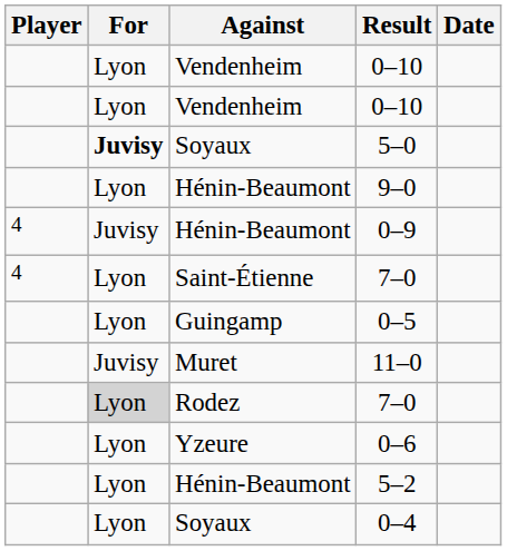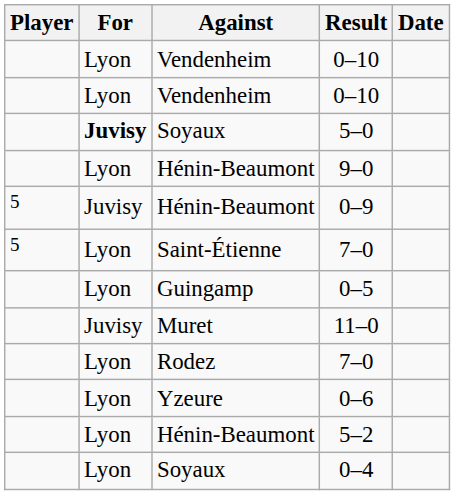 <table class="wikitable sortable">
 <tr>
 <th>Player</th>
 <th>For</th>
 <th>Against</th>
 <th align=center>Result</th>
 <th>Date</th>
 </tr>
 <tr>
 <td> </td>
 <td>Lyon</td>
 <td>Vendenheim</td>
 <td align="center">0–10</td>
 <td></td>
 </tr>
 <tr>
 <td> </td>
 <td>Lyon</td>
 <td>Vendenheim</td>
 <td align="center">0–10</td>
 <td></td>
 </tr>
 <tr>
 <td> </td>
 <td><strong>Juvisy</strong></td>
 <td>Soyaux</td>
 <td align="center">5–0</td>
 <td></td>
 </tr>
 <tr>
 <td> </td>
 <td>Lyon</td>
 <td>Hénin-Beaumont</td>
 <td align="center">9–0</td>
 <td></td>
 </tr>
 <tr>
-<td> <sup>4</sup></td>
+<td> <sup>5</sup></td>
 <td>Juvisy</td>
 <td>Hénin-Beaumont</td>
 <td align="center">0–9</td>
 <td></td>
 </tr>
 <tr>
-<td> <sup>4</sup></td>
+<td> <sup>5</sup></td>
 <td>Lyon</td>
 <td>Saint-Étienne</td>
 <td align="center">7–0</td>
 <td></td>
 </tr>
 <tr>
 <td> </td>
 <td>Lyon</td>
 <td>Guingamp</td>
 <td align="center">0–5</td>
 <td></td>
 </tr>
 <tr>
 <td> </td>
 <td>Juvisy</td>
 <td>Muret</td>
 <td align="center">11–0</td>
 <td></td>
 </tr>
 <tr>
 <td> </td>
-<td style="background: lightgrey;">Lyon</td>
+<td>Lyon</td>
 <td>Rodez</td>
 <td align="center">7–0</td>
 <td></td>
 </tr>
 <tr>
 <td> </td>
 <td>Lyon</td>
 <td>Yzeure</td>
 <td align="center">0–6</td>
 <td></td>
 </tr>
 <tr>
 <td> </td>
 <td>Lyon</td>
 <td>Hénin-Beaumont</td>
 <td align="center">5–2</td>
 <td></td>
 </tr>
 <tr>
 <td> </td>
 <td>Lyon</td>
 <td>Soyaux</td>
 <td align="center">0–4</td>
 <td></td>
 </tr>
 </table>
